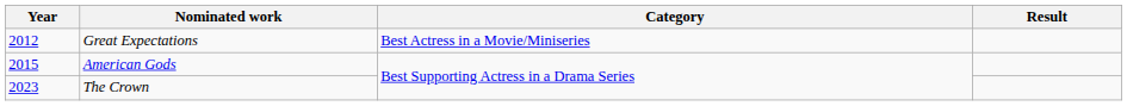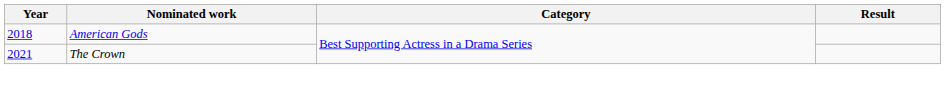 <table style="width:95%;" class="wikitable sortable">
 <tr>
 <th style="width:5%;">Year</th>
 <th style="width:20%;">Nominated work</th>
 <th style="width:40%;">Category</th>
 <th style="width:10%;">Result</th>
 </tr>
 <tr>
-<td><a href='#'>2012</a></td>
-<td><em>Great Expectations</em></td>
-<td><a href='#'>Best Actress in a Movie/Miniseries</a></td>
-<td></td>
-</tr>
-<tr>
-<td><a href='#'>2015</a></td>
+<td><a href='#'>2018</a></td>
 <td><em><a href='#'>American Gods</a></em></td>
 <td rowspan=2><a href='#'>Best Supporting Actress in a Drama Series</a></td>
 <td></td>
 </tr>
 <tr>
-<td><a href='#'>2023</a></td>
+<td><a href='#'>2021</a></td>
 <td><em>The Crown</em></td>
 <td></td>
 </tr>
 </table>
